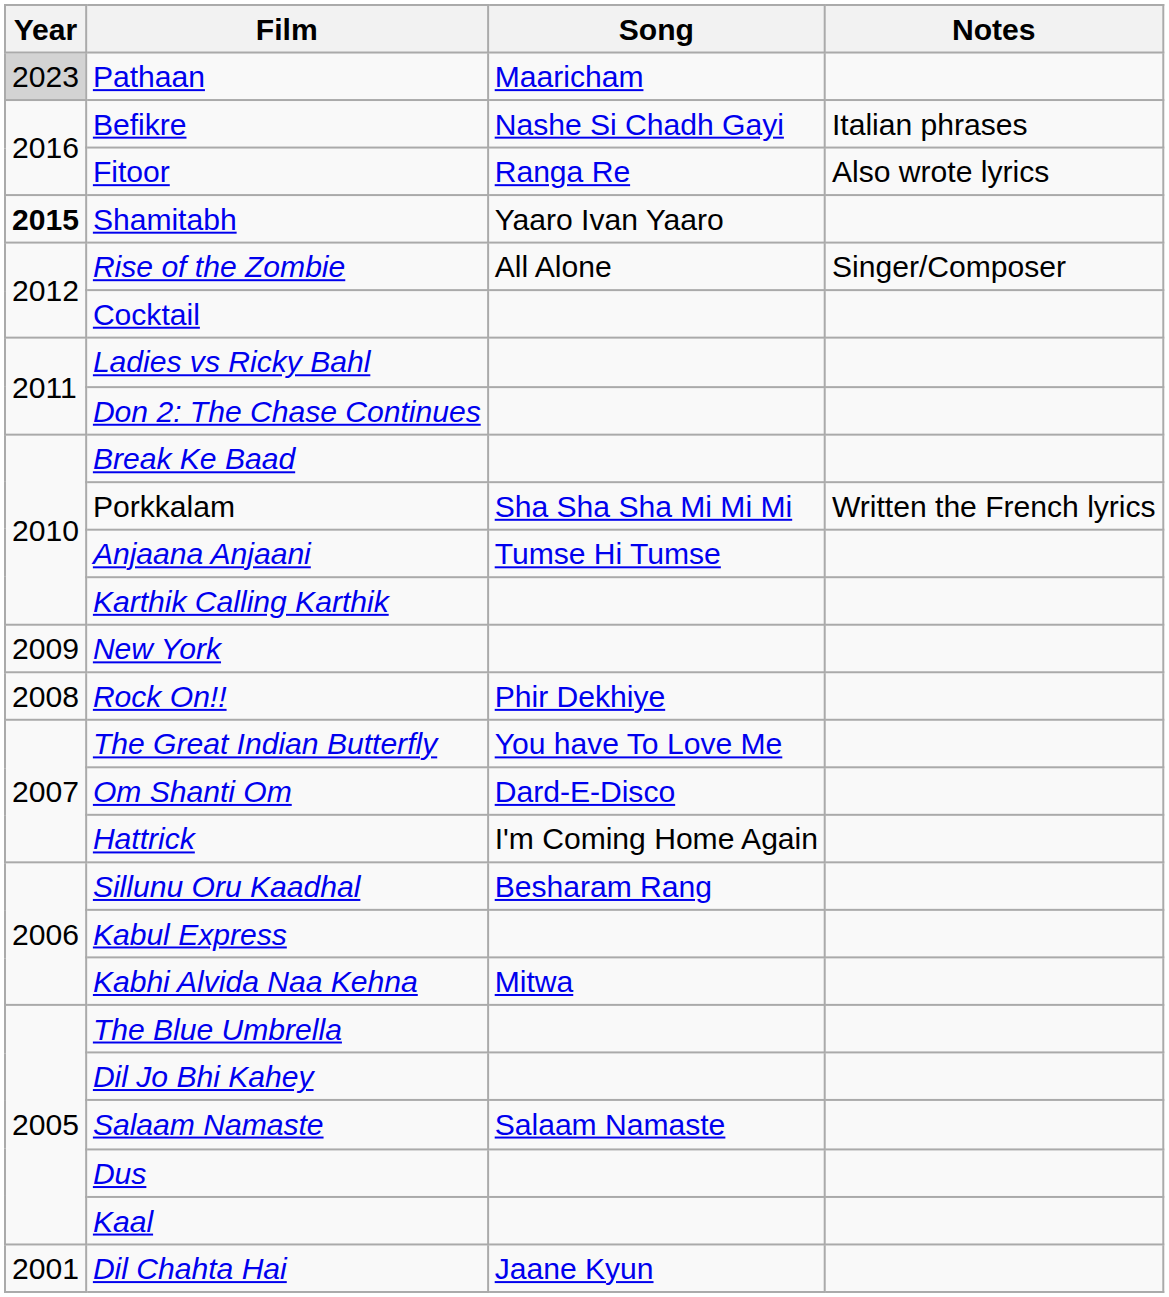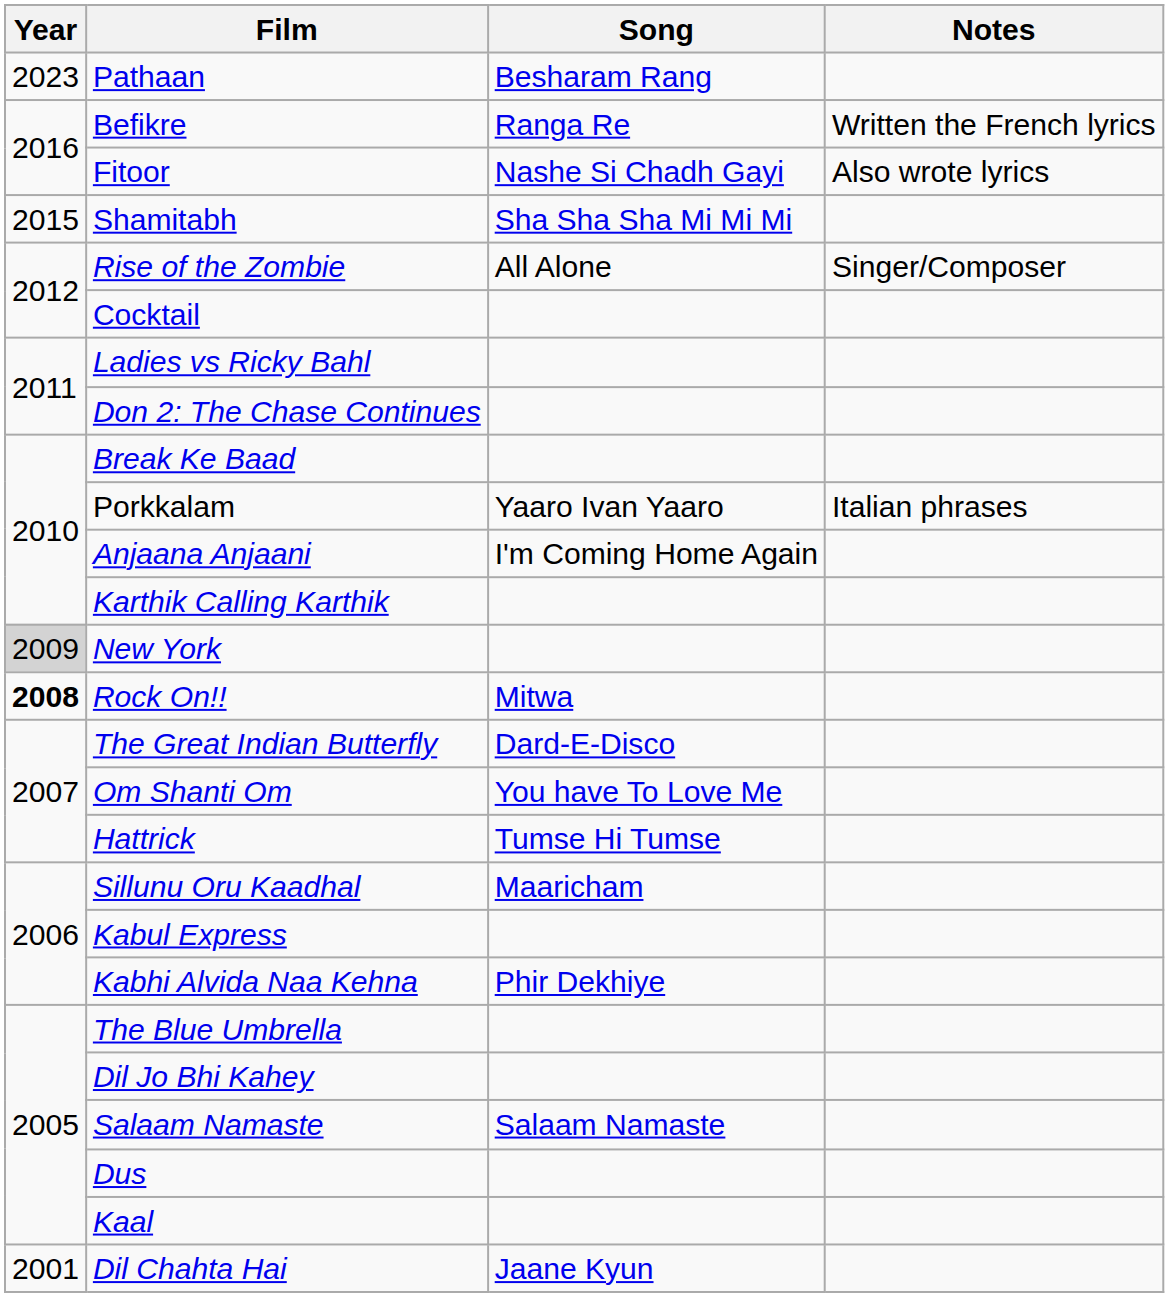 <table class="wikitable" style="font-size: 95%;">
 <tr>
 <th>Year</th>
 <th>Film</th>
 <th>Song</th>
 <th>Notes</th>
 </tr>
 <tr>
-<td style="background: lightgrey;">2023</td>
+<td>2023</td>
 <td><a href='#'>Pathaan</a></td>
-<td><a href='#'>Maaricham</a></td>
+<td><a href='#'>Besharam Rang</a></td>
 <td></td>
 </tr>
 <tr>
 <td rowspan="2">2016</td>
 <td><a href='#'>Befikre</a></td>
-<td><a href='#'>Nashe Si Chadh Gayi</a></td>
-<td>Italian phrases</td>
+<td><a href='#'>Ranga Re</a></td>
+<td>Written the French lyrics</td>
 </tr>
 <tr>
 <td><a href='#'>Fitoor</a></td>
-<td><a href='#'>Ranga Re</a></td>
+<td><a href='#'>Nashe Si Chadh Gayi</a></td>
 <td>Also wrote lyrics</td>
 </tr>
 <tr>
-<td><strong>2015</strong></td>
+<td>2015</td>
 <td><a href='#'>Shamitabh</a></td>
-<td>Yaaro Ivan Yaaro</td>
+<td><a href='#'>Sha Sha Sha Mi Mi Mi</a></td>
 <td></td>
 </tr>
 <tr>
 <td rowspan="2">2012</td>
 <td><em><a href='#'>Rise of the Zombie</a></em></td>
 <td>All Alone</td>
 <td>Singer/Composer</td>
 </tr>
 <tr>
 <td><a href='#'>Cocktail</a></td>
 <td></td>
 <td></td>
 </tr>
 <tr>
 <td rowspan="2">2011</td>
 <td><em><a href='#'>Ladies vs Ricky Bahl</a></em></td>
 <td></td>
 <td></td>
 </tr>
 <tr>
 <td><em><a href='#'>Don 2: The Chase Continues</a></em></td>
 <td></td>
 <td></td>
 </tr>
 <tr>
 <td rowspan="4">2010</td>
 <td><em><a href='#'>Break Ke Baad</a></em></td>
 <td></td>
 <td></td>
 </tr>
 <tr>
 <td>Porkkalam</td>
-<td><a href='#'>Sha Sha Sha Mi Mi Mi</a></td>
-<td>Written the French lyrics</td>
+<td>Yaaro Ivan Yaaro</td>
+<td>Italian phrases</td>
 </tr>
 <tr>
 <td><em><a href='#'>Anjaana Anjaani</a></em></td>
-<td><a href='#'>Tumse Hi Tumse</a></td>
+<td>I'm Coming Home Again</td>
 <td></td>
 </tr>
 <tr>
 <td><em><a href='#'>Karthik Calling Karthik</a></em></td>
 <td></td>
 <td></td>
 </tr>
 <tr>
-<td>2009</td>
+<td style="background: lightgrey;">2009</td>
 <td><em><a href='#'>New York</a></em></td>
 <td></td>
 <td></td>
 </tr>
 <tr>
-<td>2008</td>
+<td><strong>2008</strong></td>
 <td><em><a href='#'>Rock On!!</a></em></td>
-<td><a href='#'>Phir Dekhiye</a></td>
+<td><a href='#'>Mitwa</a></td>
 <td></td>
 </tr>
 <tr>
 <td rowspan="3">2007</td>
 <td><em><a href='#'>The Great Indian Butterfly</a></em></td>
+<td><a href='#'>Dard-E-Disco</a></td>
+<td></td>
+</tr>
+<tr>
+<td><em><a href='#'>Om Shanti Om</a></em></td>
 <td><a href='#'>You have To Love Me</a></td>
 <td></td>
 </tr>
 <tr>
-<td><em><a href='#'>Om Shanti Om</a></em></td>
-<td><a href='#'>Dard-E-Disco</a></td>
-<td></td>
-</tr>
-<tr>
 <td><em><a href='#'>Hattrick</a></em></td>
-<td>I'm Coming Home Again</td>
+<td><a href='#'>Tumse Hi Tumse</a></td>
 <td></td>
 </tr>
 <tr>
 <td rowspan="3">2006</td>
 <td><em><a href='#'>Sillunu Oru Kaadhal</a></em></td>
-<td><a href='#'>Besharam Rang</a></td>
+<td><a href='#'>Maaricham</a></td>
 <td></td>
 </tr>
 <tr>
 <td><em><a href='#'>Kabul Express</a></em></td>
 <td></td>
 <td></td>
 </tr>
 <tr>
 <td><em><a href='#'>Kabhi Alvida Naa Kehna</a></em></td>
-<td><a href='#'>Mitwa</a></td>
+<td><a href='#'>Phir Dekhiye</a></td>
 <td></td>
 </tr>
 <tr>
 <td rowspan="5">2005</td>
 <td><em><a href='#'>The Blue Umbrella</a></em></td>
 <td></td>
 <td></td>
 </tr>
 <tr>
 <td><em><a href='#'>Dil Jo Bhi Kahey</a></em></td>
 <td></td>
 <td></td>
 </tr>
 <tr>
 <td><em><a href='#'>Salaam Namaste</a></em></td>
 <td><a href='#'>Salaam Namaste</a></td>
 <td></td>
 </tr>
 <tr>
 <td><em><a href='#'>Dus</a></em></td>
 <td></td>
 <td></td>
 </tr>
 <tr>
 <td><em><a href='#'>Kaal</a></em></td>
 <td></td>
 <td></td>
 </tr>
 <tr>
 <td>2001</td>
 <td><em><a href='#'>Dil Chahta Hai</a></em></td>
 <td><a href='#'>Jaane Kyun</a></td>
 <td></td>
 </tr>
 </table>
